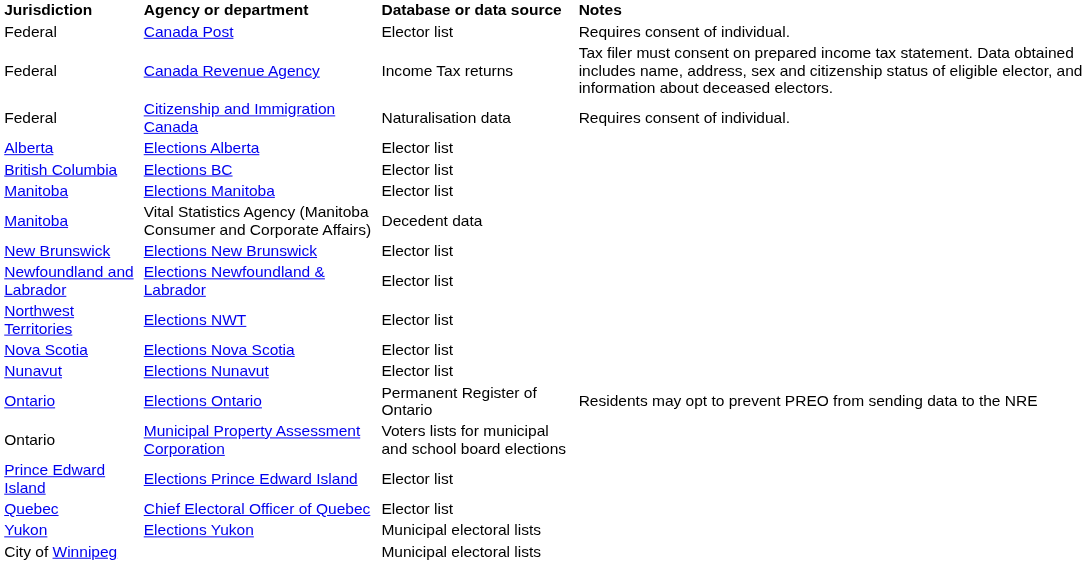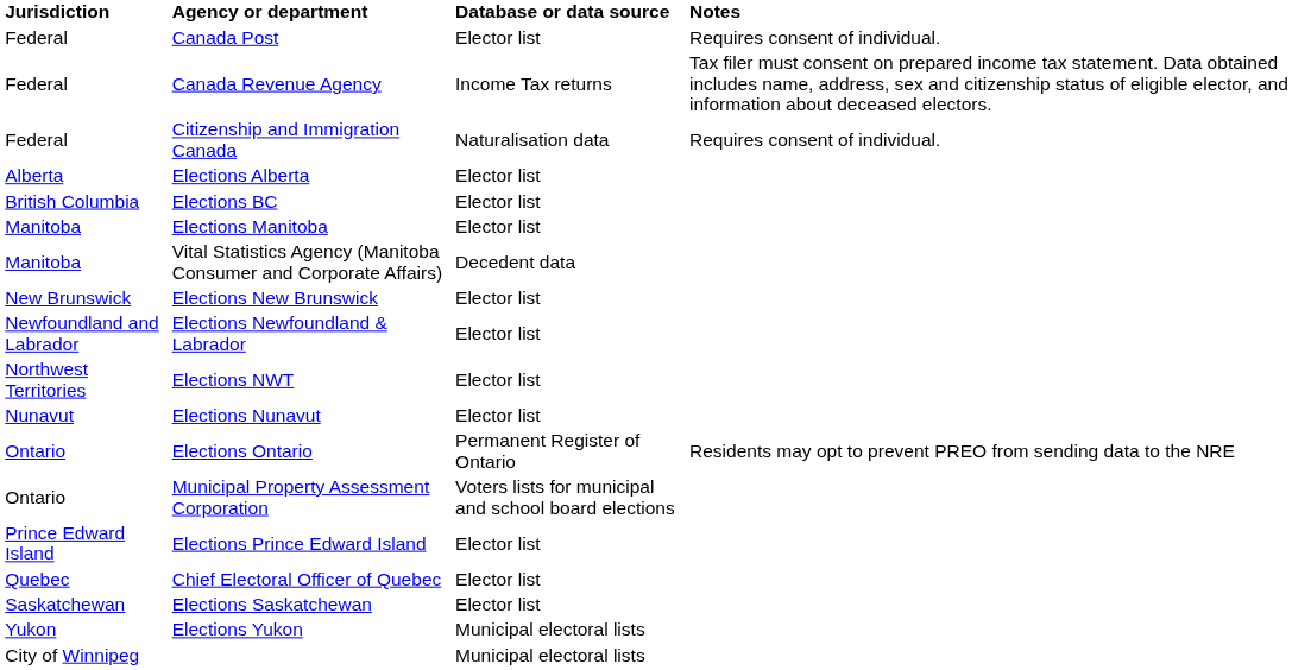 <table class="toccolours collapsible" width=90% style="clear:both; margin:1.5em auto; text-align:left;">
 <tr>
 <th>Jurisdiction</th>
 <th>Agency or department</th>
 <th>Database or data source</th>
 <th>Notes</th>
 </tr>
 <tr>
 <td>Federal</td>
 <td><a href='#'>Canada Post</a></td>
 <td>Elector list</td>
 <td>Requires consent of individual.</td>
 </tr>
 <tr>
 <td>Federal</td>
 <td><a href='#'>Canada Revenue Agency</a></td>
 <td>Income Tax returns</td>
 <td>Tax filer must consent on prepared income tax statement. Data obtained includes name, address, sex and citizenship status of eligible elector, and information about deceased electors.</td>
 </tr>
 <tr>
 <td>Federal</td>
 <td><a href='#'>Citizenship and Immigration Canada</a></td>
 <td>Naturalisation data</td>
 <td>Requires consent of individual.</td>
 </tr>
 <tr>
 <td><a href='#'>Alberta</a></td>
 <td><a href='#'>Elections Alberta</a></td>
 <td>Elector list</td>
 <td></td>
 </tr>
 <tr>
 <td><a href='#'>British Columbia</a></td>
 <td><a href='#'>Elections BC</a></td>
 <td>Elector list</td>
 <td></td>
 </tr>
 <tr>
 <td><a href='#'>Manitoba</a></td>
 <td><a href='#'>Elections Manitoba</a></td>
 <td>Elector list</td>
 <td></td>
 </tr>
 <tr>
 <td><a href='#'>Manitoba</a></td>
 <td>Vital Statistics Agency (Manitoba Consumer and Corporate Affairs)</td>
 <td>Decedent data</td>
 <td></td>
 </tr>
 <tr>
 <td><a href='#'>New Brunswick</a></td>
 <td><a href='#'>Elections New Brunswick</a></td>
 <td>Elector list</td>
 <td></td>
 </tr>
 <tr>
 <td><a href='#'>Newfoundland and Labrador</a></td>
 <td><a href='#'>Elections Newfoundland & Labrador</a></td>
 <td>Elector list</td>
 <td></td>
 </tr>
 <tr>
 <td><a href='#'>Northwest Territories</a></td>
 <td><a href='#'>Elections NWT</a></td>
 <td>Elector list</td>
 <td></td>
 </tr>
 <tr>
-<td><a href='#'>Nova Scotia</a></td>
-<td><a href='#'>Elections Nova Scotia</a></td>
-<td>Elector list</td>
-<td></td>
-</tr>
-<tr>
 <td><a href='#'>Nunavut</a></td>
 <td><a href='#'>Elections Nunavut</a></td>
 <td>Elector list</td>
 <td></td>
 </tr>
 <tr>
 <td><a href='#'>Ontario</a></td>
 <td><a href='#'>Elections Ontario</a></td>
 <td>Permanent Register of Ontario</td>
 <td>Residents may opt to prevent PREO from sending data to the NRE</td>
 </tr>
 <tr>
 <td>Ontario</td>
 <td><a href='#'>Municipal Property Assessment Corporation</a></td>
 <td>Voters lists for municipal and school board elections</td>
 <td></td>
 </tr>
 <tr>
 <td><a href='#'>Prince Edward Island</a></td>
 <td><a href='#'>Elections Prince Edward Island</a></td>
 <td>Elector list</td>
 <td></td>
 </tr>
 <tr>
 <td><a href='#'>Quebec</a></td>
 <td><a href='#'>Chief Electoral Officer of Quebec</a></td>
 <td>Elector list</td>
 <td></td>
 </tr>
 <tr>
+<td><a href='#'>Saskatchewan</a></td>
+<td><a href='#'>Elections Saskatchewan</a></td>
+<td>Elector list</td>
+<td></td>
+</tr>
+<tr>
 <td><a href='#'>Yukon</a></td>
 <td><a href='#'>Elections Yukon</a></td>
 <td>Municipal electoral lists</td>
 <td></td>
 </tr>
 <tr>
 <td>City of <a href='#'>Winnipeg</a></td>
 <td></td>
 <td>Municipal electoral lists</td>
 <td></td>
 </tr>
 </table>
